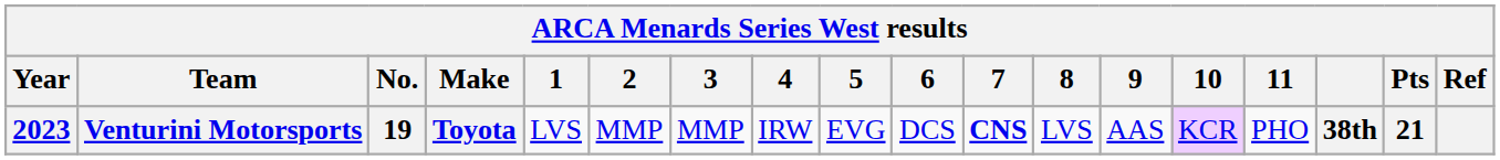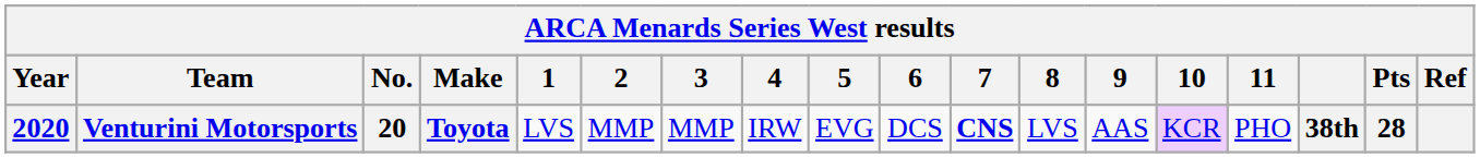 <table class="wikitable" style="text-align:center; font-size:75%">
 <tr>
 <th colspan=18><a href='#'>ARCA Menards Series West</a> results</th>
 </tr>
 <tr>
 <th>Year</th>
 <th>Team</th>
 <th>No.</th>
 <th>Make</th>
 <th>1</th>
 <th>2</th>
 <th>3</th>
 <th>4</th>
 <th>5</th>
 <th>6</th>
 <th>7</th>
 <th>8</th>
 <th>9</th>
 <th>10</th>
 <th>11</th>
 <th></th>
 <th>Pts</th>
 <th>Ref</th>
 </tr>
 <tr>
-<th><a href='#'>2023</a></th>
+<th><a href='#'>2020</a></th>
 <th><a href='#'>Venturini Motorsports</a></th>
-<th>19</th>
+<th>20</th>
 <th><a href='#'>Toyota</a></th>
 <td><a href='#'>LVS</a></td>
 <td><a href='#'>MMP</a></td>
 <td><a href='#'>MMP</a></td>
 <td><a href='#'>IRW</a></td>
 <td><a href='#'>EVG</a></td>
 <td><a href='#'>DCS</a></td>
 <td><strong><a href='#'>CNS</a></strong></td>
 <td><a href='#'>LVS</a></td>
 <td><a href='#'>AAS</a></td>
 <td style="background:#EFCFFF;"><a href='#'>KCR</a><br></td>
 <td><a href='#'>PHO</a></td>
 <th>38th</th>
-<th>21</th>
+<th>28</th>
 <th></th>
 </tr>
 </table>
